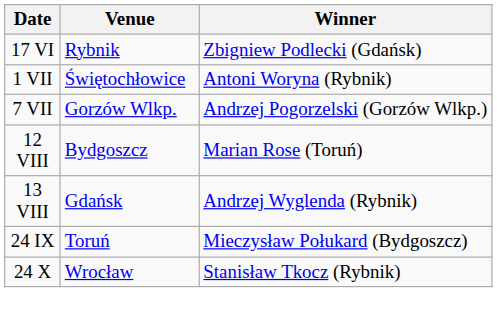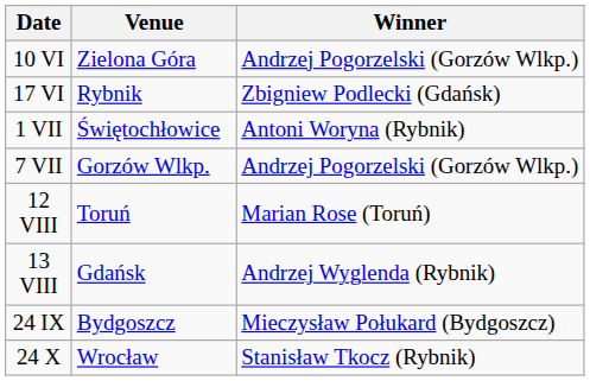 <table class=wikitable>
 <tr>
 <th width=40px>Date</th>
 <th width=110px>Venue</th>
 <th>Winner</th>
+</tr>
+<tr>
+<td align=center>10 VI</td>
+<td><a href='#'>Zielona Góra</a></td>
+<td><a href='#'>Andrzej Pogorzelski</a> (Gorzów Wlkp.)</td>
 </tr>
 <tr>
 <td align=center>17 VI</td>
 <td><a href='#'>Rybnik</a></td>
 <td><a href='#'>Zbigniew Podlecki</a> (Gdańsk)</td>
 </tr>
 <tr>
 <td align=center>1 VII</td>
 <td><a href='#'>Świętochłowice</a></td>
 <td><a href='#'>Antoni Woryna</a> (Rybnik)</td>
 </tr>
 <tr>
 <td align=center>7 VII</td>
 <td><a href='#'>Gorzów Wlkp.</a></td>
 <td><a href='#'>Andrzej Pogorzelski</a> (Gorzów Wlkp.)</td>
 </tr>
 <tr>
 <td align=center>12 VIII</td>
-<td><a href='#'>Bydgoszcz</a></td>
+<td><a href='#'>Toruń</a></td>
 <td><a href='#'>Marian Rose</a> (Toruń)</td>
 </tr>
 <tr>
 <td align=center>13 VIII</td>
 <td><a href='#'>Gdańsk</a></td>
 <td><a href='#'>Andrzej Wyglenda</a> (Rybnik)</td>
 </tr>
 <tr>
 <td align=center>24 IX</td>
-<td><a href='#'>Toruń</a></td>
+<td><a href='#'>Bydgoszcz</a></td>
 <td><a href='#'>Mieczysław Połukard</a> (Bydgoszcz)</td>
 </tr>
 <tr>
 <td align=center>24 X</td>
 <td><a href='#'>Wrocław</a></td>
 <td><a href='#'>Stanisław Tkocz</a> (Rybnik)</td>
 </tr>
 </table>
